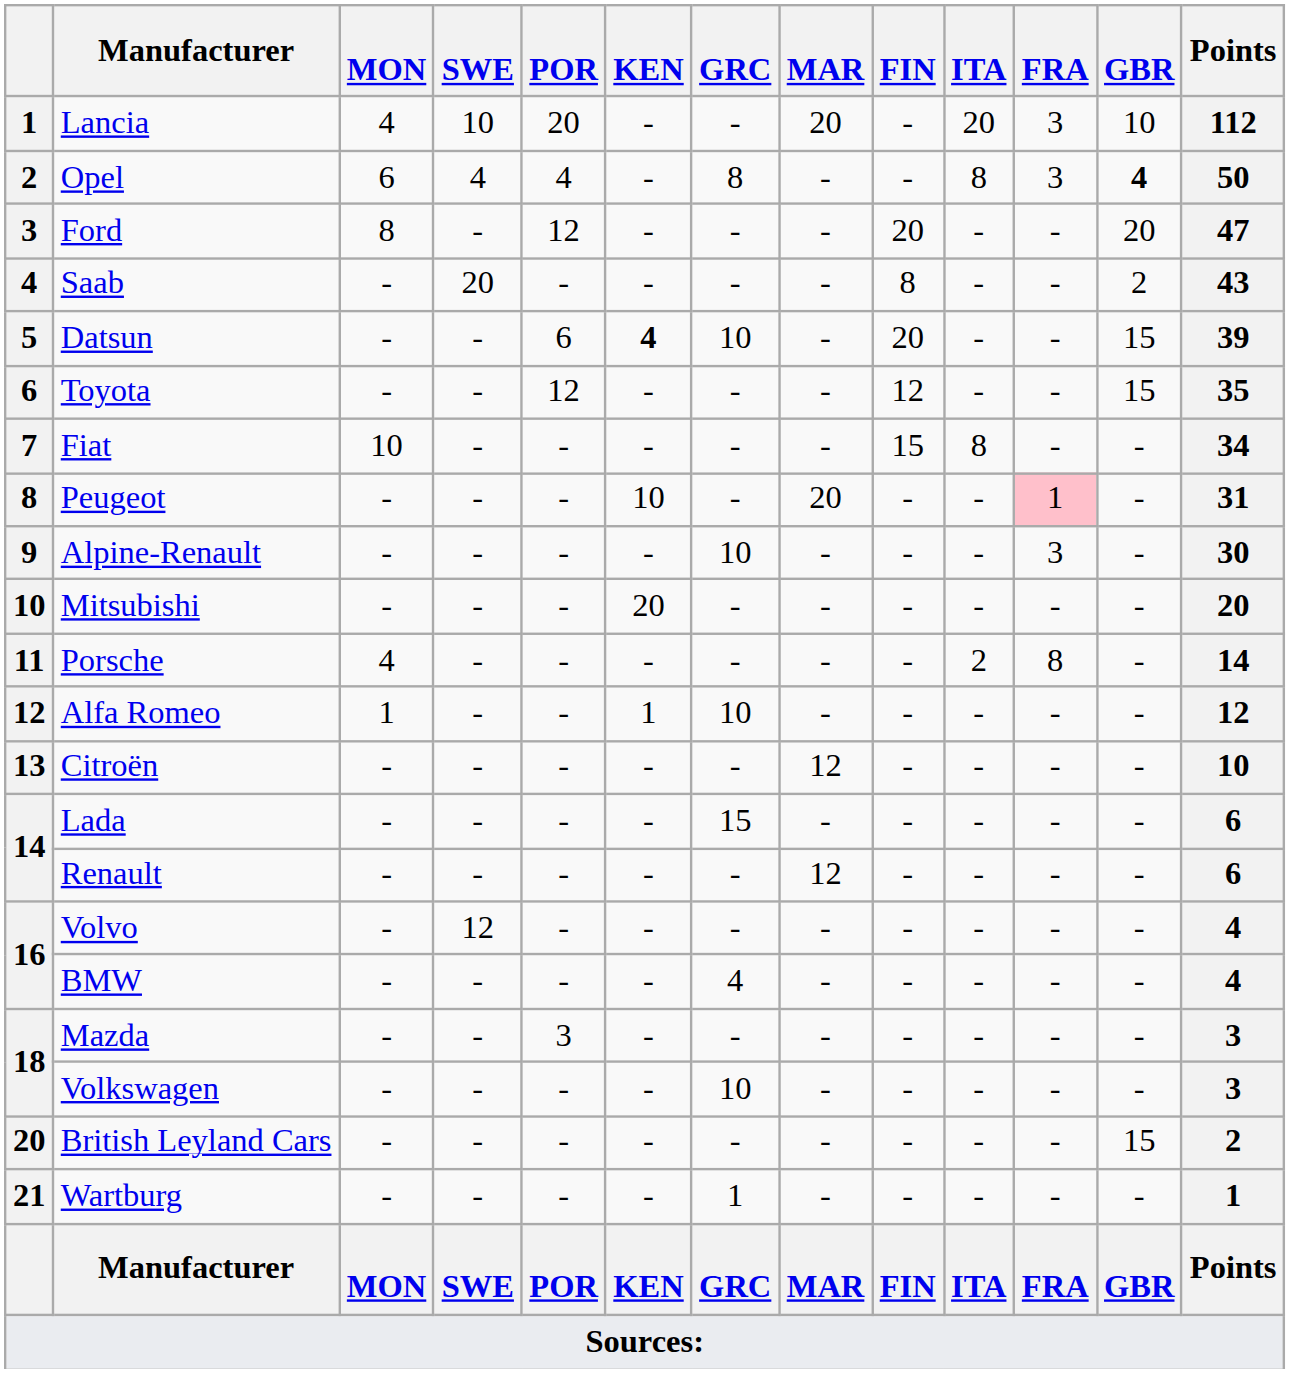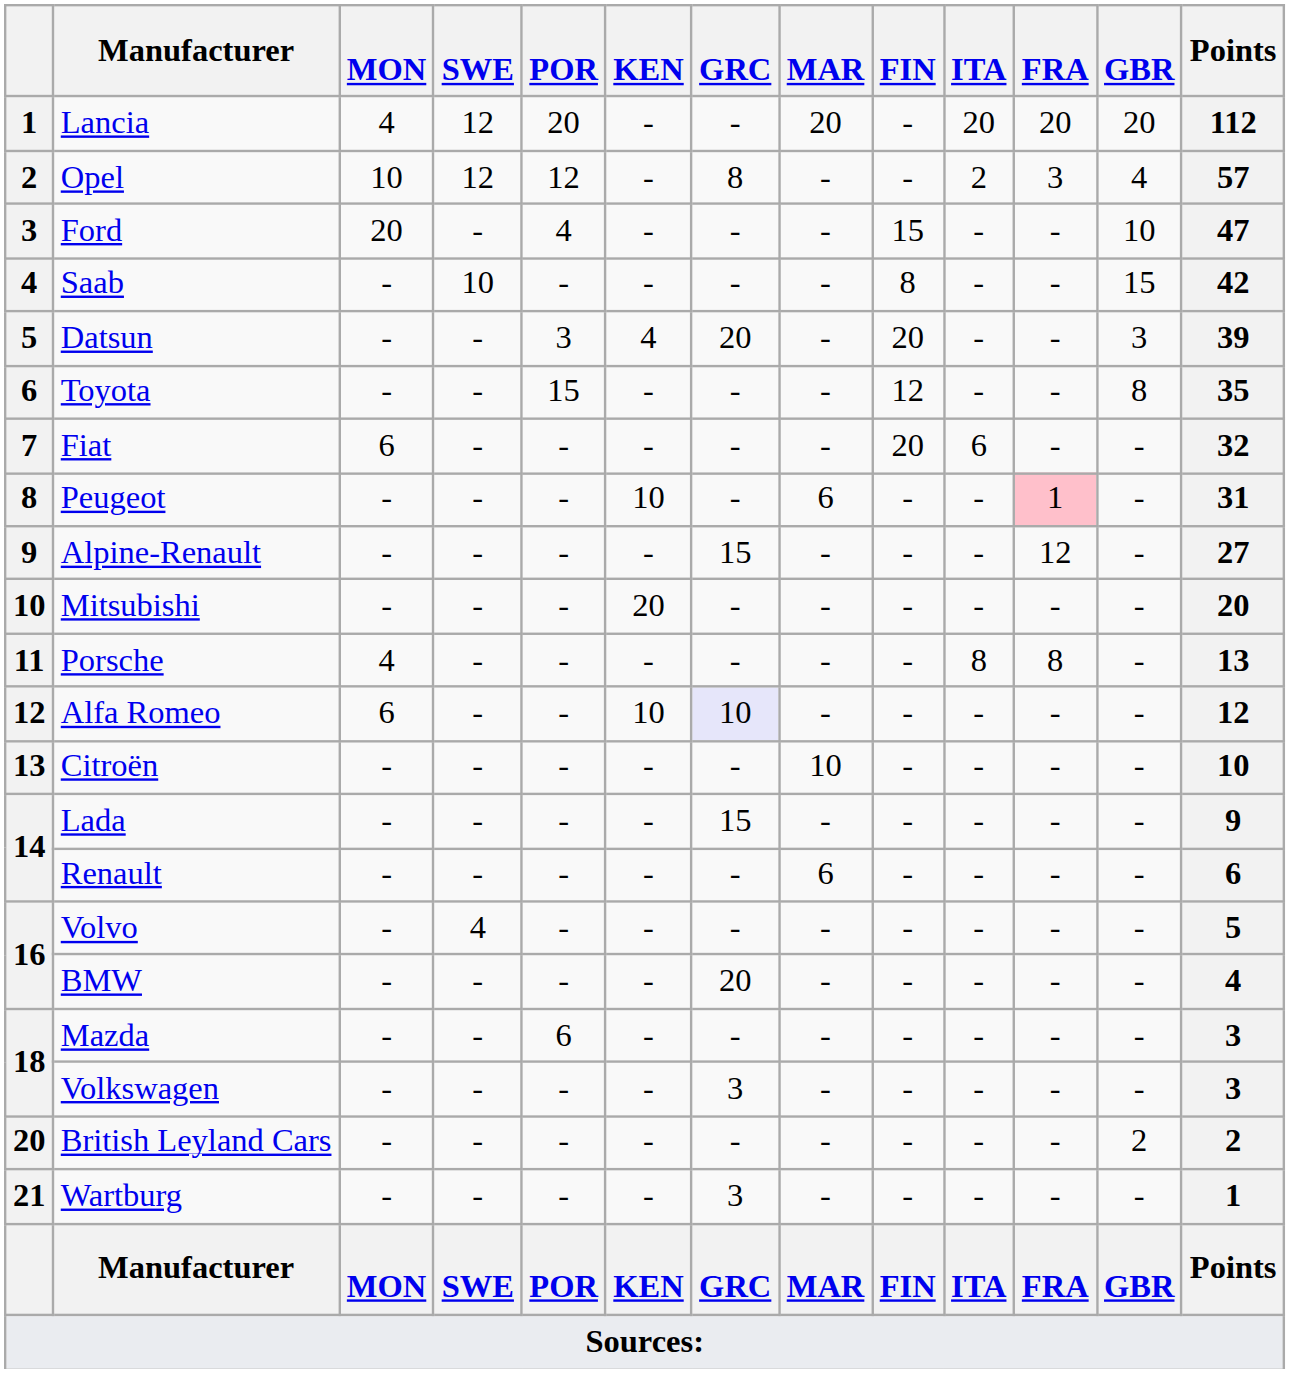 <table class="wikitable" style="text-align:center; font-size:85%;">
 <tr valign="top">
 <th valign="middle"></th>
 <th valign="middle">Manufacturer</th>
 <th><br><a href='#'>MON</a></th>
 <th><br><a href='#'>SWE</a></th>
 <th><br><a href='#'>POR</a></th>
 <th><br><a href='#'>KEN</a></th>
 <th><br><a href='#'>GRC</a></th>
 <th><br><a href='#'>MAR</a></th>
 <th><br><a href='#'>FIN</a></th>
 <th><br><a href='#'>ITA</a></th>
 <th><br><a href='#'>FRA</a></th>
 <th><br><a href='#'>GBR</a></th>
 <th valign="middle">Points</th>
 </tr>
 <tr>
 <th>1</th>
 <td align=left> <a href='#'>Lancia</a></td>
 <td>4</td>
-<td>10</td>
+<td>12</td>
 <td>20</td>
 <td>-</td>
 <td>-</td>
 <td>20</td>
 <td>-</td>
 <td>20</td>
-<td>3</td>
-<td>10</td>
+<td>20</td>
+<td>20</td>
 <th>112</th>
 </tr>
 <tr>
 <th>2</th>
 <td align=left> <a href='#'>Opel</a></td>
-<td>6</td>
-<td>4</td>
-<td>4</td>
+<td>10</td>
+<td>12</td>
+<td>12</td>
 <td>-</td>
 <td>8</td>
 <td>-</td>
 <td>-</td>
-<td>8</td>
+<td>2</td>
 <td>3</td>
-<td><strong>4</strong></td>
-<th>50</th>
+<td>4</td>
+<th>57</th>
 </tr>
 <tr>
 <th>3</th>
 <td align=left> <a href='#'>Ford</a></td>
-<td>8</td>
+<td>20</td>
 <td>-</td>
-<td>12</td>
+<td>4</td>
 <td>-</td>
 <td>-</td>
 <td>-</td>
-<td>20</td>
+<td>15</td>
 <td>-</td>
 <td>-</td>
-<td>20</td>
+<td>10</td>
 <th>47</th>
 </tr>
 <tr>
 <th>4</th>
 <td align=left> <a href='#'>Saab</a></td>
 <td>-</td>
-<td>20</td>
+<td>10</td>
 <td>-</td>
 <td>-</td>
 <td>-</td>
 <td>-</td>
 <td>8</td>
 <td>-</td>
 <td>-</td>
-<td>2</td>
-<th>43</th>
+<td>15</td>
+<th>42</th>
 </tr>
 <tr>
 <th>5</th>
 <td align=left> <a href='#'>Datsun</a></td>
 <td>-</td>
 <td>-</td>
-<td>6</td>
-<td><strong>4</strong></td>
-<td>10</td>
+<td>3</td>
+<td>4</td>
+<td>20</td>
 <td>-</td>
 <td>20</td>
 <td>-</td>
 <td>-</td>
-<td>15</td>
+<td>3</td>
 <th>39</th>
 </tr>
 <tr>
 <th>6</th>
 <td align=left> <a href='#'>Toyota</a></td>
 <td>-</td>
 <td>-</td>
-<td>12</td>
+<td>15</td>
 <td>-</td>
 <td>-</td>
 <td>-</td>
 <td>12</td>
 <td>-</td>
 <td>-</td>
-<td>15</td>
+<td>8</td>
 <th>35</th>
 </tr>
 <tr>
 <th>7</th>
 <td align=left> <a href='#'>Fiat</a></td>
-<td>10</td>
+<td>6</td>
 <td>-</td>
 <td>-</td>
 <td>-</td>
 <td>-</td>
 <td>-</td>
-<td>15</td>
-<td>8</td>
+<td>20</td>
+<td>6</td>
 <td>-</td>
 <td>-</td>
-<th>34</th>
+<th>32</th>
 </tr>
 <tr>
 <th>8</th>
 <td align=left> <a href='#'>Peugeot</a></td>
 <td>-</td>
 <td>-</td>
 <td>-</td>
 <td>10</td>
 <td>-</td>
-<td>20</td>
+<td>6</td>
 <td>-</td>
 <td>-</td>
 <td style="background: pink;">1</td>
 <td>-</td>
 <th>31</th>
 </tr>
 <tr>
 <th>9</th>
 <td align=left> <a href='#'>Alpine-Renault</a></td>
 <td>-</td>
 <td>-</td>
 <td>-</td>
 <td>-</td>
-<td>10</td>
+<td>15</td>
 <td>-</td>
 <td>-</td>
 <td>-</td>
-<td>3</td>
+<td>12</td>
 <td>-</td>
-<th>30</th>
+<th>27</th>
 </tr>
 <tr>
 <th>10</th>
 <td align=left> <a href='#'>Mitsubishi</a></td>
 <td>-</td>
 <td>-</td>
 <td>-</td>
 <td>20</td>
 <td>-</td>
 <td>-</td>
 <td>-</td>
 <td>-</td>
 <td>-</td>
 <td>-</td>
 <th>20</th>
 </tr>
 <tr>
 <th>11</th>
 <td align=left> <a href='#'>Porsche</a></td>
 <td>4</td>
 <td>-</td>
 <td>-</td>
 <td>-</td>
 <td>-</td>
 <td>-</td>
 <td>-</td>
-<td>2</td>
+<td>8</td>
 <td>8</td>
 <td>-</td>
-<th>14</th>
+<th>13</th>
 </tr>
 <tr>
 <th>12</th>
 <td align=left> <a href='#'>Alfa Romeo</a></td>
-<td>1</td>
+<td>6</td>
 <td>-</td>
 <td>-</td>
-<td>1</td>
 <td>10</td>
+<td style="background: lavender;">10</td>
 <td>-</td>
 <td>-</td>
 <td>-</td>
 <td>-</td>
 <td>-</td>
 <th>12</th>
 </tr>
 <tr>
 <th>13</th>
 <td align=left> <a href='#'>Citroën</a></td>
 <td>-</td>
 <td>-</td>
 <td>-</td>
 <td>-</td>
 <td>-</td>
-<td>12</td>
+<td>10</td>
 <td>-</td>
 <td>-</td>
 <td>-</td>
 <td>-</td>
 <th>10</th>
 </tr>
 <tr>
 <th rowspan=2>14</th>
 <td align=left> <a href='#'>Lada</a></td>
 <td>-</td>
 <td>-</td>
 <td>-</td>
 <td>-</td>
 <td>15</td>
 <td>-</td>
 <td>-</td>
 <td>-</td>
 <td>-</td>
 <td>-</td>
-<th>6</th>
+<th>9</th>
 </tr>
 <tr>
 <td align=left> <a href='#'>Renault</a></td>
 <td>-</td>
 <td>-</td>
 <td>-</td>
 <td>-</td>
 <td>-</td>
-<td>12</td>
+<td>6</td>
 <td>-</td>
 <td>-</td>
 <td>-</td>
 <td>-</td>
 <th>6</th>
 </tr>
 <tr>
 <th rowspan=2>16</th>
 <td align=left> <a href='#'>Volvo</a></td>
 <td>-</td>
-<td>12</td>
+<td>4</td>
 <td>-</td>
 <td>-</td>
 <td>-</td>
 <td>-</td>
 <td>-</td>
 <td>-</td>
 <td>-</td>
 <td>-</td>
-<th>4</th>
+<th>5</th>
 </tr>
 <tr>
 <td align=left> <a href='#'>BMW</a></td>
 <td>-</td>
 <td>-</td>
 <td>-</td>
 <td>-</td>
-<td>4</td>
+<td>20</td>
 <td>-</td>
 <td>-</td>
 <td>-</td>
 <td>-</td>
 <td>-</td>
 <th>4</th>
 </tr>
 <tr>
 <th rowspan=2>18</th>
 <td align=left> <a href='#'>Mazda</a></td>
 <td>-</td>
 <td>-</td>
-<td>3</td>
+<td>6</td>
 <td>-</td>
 <td>-</td>
 <td>-</td>
 <td>-</td>
 <td>-</td>
 <td>-</td>
 <td>-</td>
 <th>3</th>
 </tr>
 <tr>
 <td align=left> <a href='#'>Volkswagen</a></td>
 <td>-</td>
 <td>-</td>
 <td>-</td>
 <td>-</td>
-<td>10</td>
+<td>3</td>
 <td>-</td>
 <td>-</td>
 <td>-</td>
 <td>-</td>
 <td>-</td>
 <th>3</th>
 </tr>
 <tr>
 <th>20</th>
 <td align=left> <a href='#'>British Leyland Cars</a></td>
 <td>-</td>
 <td>-</td>
 <td>-</td>
 <td>-</td>
 <td>-</td>
 <td>-</td>
 <td>-</td>
 <td>-</td>
 <td>-</td>
-<td>15</td>
+<td>2</td>
 <th>2</th>
 </tr>
 <tr>
 <th>21</th>
 <td align=left> <a href='#'>Wartburg</a></td>
 <td>-</td>
 <td>-</td>
 <td>-</td>
 <td>-</td>
-<td>1</td>
+<td>3</td>
 <td>-</td>
 <td>-</td>
 <td>-</td>
 <td>-</td>
 <td>-</td>
 <th>1</th>
 </tr>
 <tr valign="bottom">
 <th valign="middle"></th>
 <th valign="middle">Manufacturer</th>
 <th><br><a href='#'>MON</a></th>
 <th><br><a href='#'>SWE</a></th>
 <th><br><a href='#'>POR</a></th>
 <th><br><a href='#'>KEN</a></th>
 <th><br><a href='#'>GRC</a></th>
 <th><br><a href='#'>MAR</a></th>
 <th><br><a href='#'>FIN</a></th>
 <th><br><a href='#'>ITA</a></th>
 <th><br><a href='#'>FRA</a></th>
 <th><br><a href='#'>GBR</a></th>
 <th valign="middle">Points</th>
 </tr>
 <tr>
 <td colspan="13" style="background-color:#EAECF0;text-align:center"><strong>Sources:</strong></td>
 </tr>
 </table>
